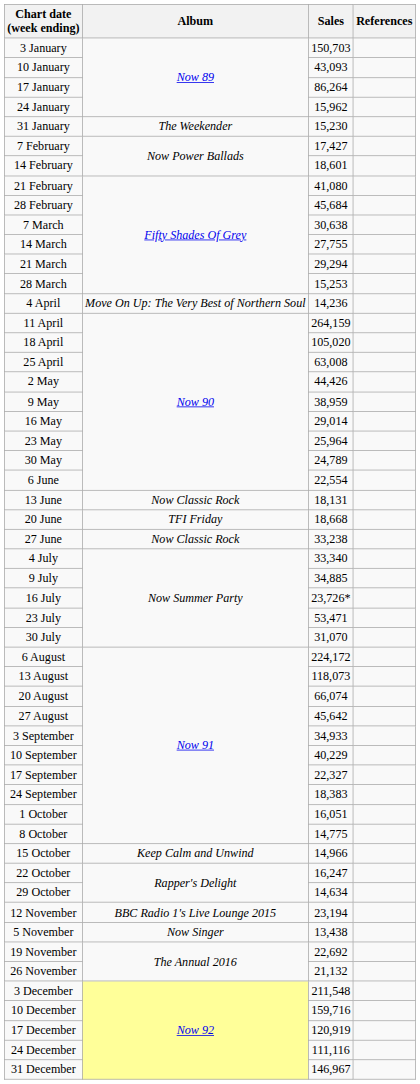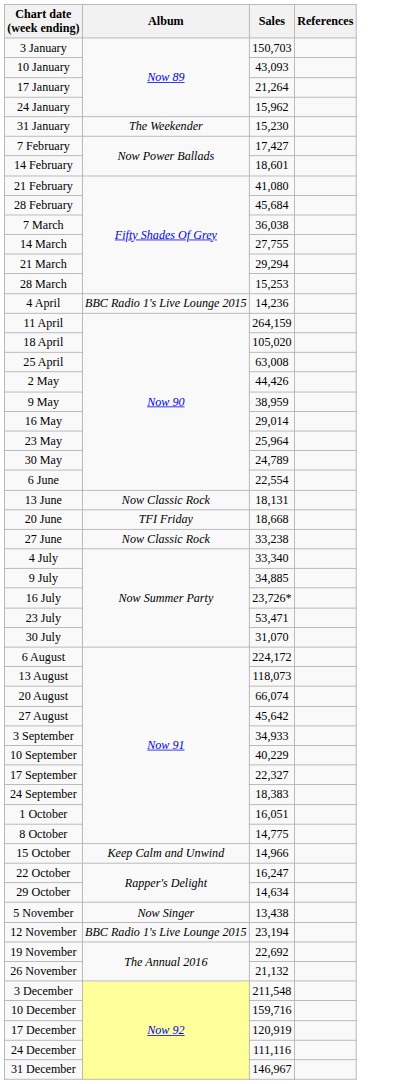 <table class="wikitable" style="font-size:97%; text-align:center;">
 <tr>
 <th>Chart date<br>(week ending)</th>
 <th>Album</th>
 <th>Sales</th>
 <th>References</th>
 </tr>
 <tr>
 <td>3 January</td>
 <td rowspan="4"><em><a href='#'>Now 89</a></em></td>
 <td>150,703</td>
 <td></td>
 </tr>
 <tr>
 <td>10 January</td>
 <td>43,093</td>
 <td></td>
 </tr>
 <tr>
 <td>17 January</td>
-<td>86,264</td>
+<td>21,264</td>
 <td></td>
 </tr>
 <tr>
 <td>24 January</td>
 <td>15,962</td>
 <td></td>
 </tr>
 <tr>
 <td>31 January</td>
 <td><em>The Weekender</em></td>
 <td>15,230</td>
 <td></td>
 </tr>
 <tr>
 <td>7 February</td>
 <td rowspan="2"><em>Now Power Ballads</em></td>
 <td>17,427</td>
 <td></td>
 </tr>
 <tr>
 <td>14 February</td>
 <td>18,601</td>
 <td></td>
 </tr>
 <tr>
 <td>21 February</td>
 <td rowspan="6"><em><a href='#'>Fifty Shades Of Grey</a></em></td>
 <td>41,080</td>
 <td></td>
 </tr>
 <tr>
 <td>28 February</td>
 <td>45,684</td>
 <td></td>
 </tr>
 <tr>
 <td>7 March</td>
-<td>30,638</td>
+<td>36,038</td>
 <td></td>
 </tr>
 <tr>
 <td>14 March</td>
 <td>27,755</td>
 <td></td>
 </tr>
 <tr>
 <td>21 March</td>
 <td>29,294</td>
 <td></td>
 </tr>
 <tr>
 <td>28 March</td>
 <td>15,253</td>
 <td></td>
 </tr>
 <tr>
 <td>4 April</td>
-<td><em>Move On Up: The Very Best of Northern Soul</em></td>
+<td><em>BBC Radio 1's Live Lounge 2015</em></td>
 <td>14,236</td>
 <td></td>
 </tr>
 <tr>
 <td>11 April</td>
 <td rowspan="9"><em><a href='#'>Now 90</a></em></td>
 <td>264,159</td>
 <td></td>
 </tr>
 <tr>
 <td>18 April</td>
 <td>105,020</td>
 <td></td>
 </tr>
 <tr>
 <td>25 April</td>
 <td>63,008</td>
 <td></td>
 </tr>
 <tr>
 <td>2 May</td>
 <td>44,426</td>
 <td></td>
 </tr>
 <tr>
 <td>9 May</td>
 <td>38,959</td>
 <td></td>
 </tr>
 <tr>
 <td>16 May</td>
 <td>29,014</td>
 <td></td>
 </tr>
 <tr>
 <td>23 May</td>
 <td>25,964</td>
 <td></td>
 </tr>
 <tr>
 <td>30 May</td>
 <td>24,789</td>
 <td></td>
 </tr>
 <tr>
 <td>6 June</td>
 <td>22,554</td>
 <td></td>
 </tr>
 <tr>
 <td>13 June</td>
 <td><em>Now Classic Rock</em></td>
 <td>18,131</td>
 <td></td>
 </tr>
 <tr>
 <td>20 June</td>
 <td><em>TFI Friday</em></td>
 <td>18,668</td>
 <td></td>
 </tr>
 <tr>
 <td>27 June</td>
 <td><em>Now Classic Rock</em></td>
 <td>33,238</td>
 <td></td>
 </tr>
 <tr>
 <td>4 July</td>
 <td rowspan="5"><em>Now Summer Party</em></td>
 <td>33,340</td>
 <td></td>
 </tr>
 <tr>
 <td>9 July</td>
 <td>34,885</td>
 <td></td>
 </tr>
 <tr>
 <td>16 July</td>
 <td>23,726*</td>
 <td></td>
 </tr>
 <tr>
 <td>23 July</td>
 <td>53,471</td>
 <td></td>
 </tr>
 <tr>
 <td>30 July</td>
 <td>31,070</td>
 <td></td>
 </tr>
 <tr>
 <td>6 August</td>
 <td rowspan="10"><em><a href='#'>Now 91</a></em></td>
 <td>224,172</td>
 <td></td>
 </tr>
 <tr>
 <td>13 August</td>
 <td>118,073</td>
 <td></td>
 </tr>
 <tr>
 <td>20 August</td>
 <td>66,074</td>
 <td></td>
 </tr>
 <tr>
 <td>27 August</td>
 <td>45,642</td>
 <td></td>
 </tr>
 <tr>
 <td>3 September</td>
 <td>34,933</td>
 <td></td>
 </tr>
 <tr>
 <td>10 September</td>
 <td>40,229</td>
 <td></td>
 </tr>
 <tr>
 <td>17 September</td>
 <td>22,327</td>
 <td></td>
 </tr>
 <tr>
 <td>24 September</td>
 <td>18,383</td>
 <td></td>
 </tr>
 <tr>
 <td>1 October</td>
 <td>16,051</td>
 <td></td>
 </tr>
 <tr>
 <td>8 October</td>
 <td>14,775</td>
 <td></td>
 </tr>
 <tr>
 <td>15 October</td>
 <td><em>Keep Calm and Unwind</em></td>
 <td>14,966</td>
 <td></td>
 </tr>
 <tr>
 <td>22 October</td>
 <td rowspan="2"><em>Rapper's Delight</em></td>
 <td>16,247</td>
 <td></td>
 </tr>
 <tr>
 <td>29 October</td>
 <td>14,634</td>
 <td></td>
 </tr>
 <tr>
+<td>5 November</td>
+<td><em>Now Singer</em></td>
+<td>13,438</td>
+<td></td>
+</tr>
+<tr>
 <td>12 November</td>
 <td><em>BBC Radio 1's Live Lounge 2015</em></td>
 <td>23,194</td>
-<td></td>
-</tr>
-<tr>
-<td>5 November</td>
-<td><em>Now Singer</em></td>
-<td>13,438</td>
 <td></td>
 </tr>
 <tr>
 <td>19 November</td>
 <td rowspan="2"><em>The Annual 2016</em></td>
 <td>22,692</td>
 <td></td>
 </tr>
 <tr>
 <td>26 November</td>
 <td>21,132</td>
 <td></td>
 </tr>
 <tr>
 <td>3 December</td>
 <td bgcolor=#FFFF99 rowspan="5"><em><a href='#'>Now 92</a></em> </td>
 <td>211,548</td>
 <td></td>
 </tr>
 <tr>
 <td>10 December</td>
 <td>159,716</td>
 <td></td>
 </tr>
 <tr>
 <td>17 December</td>
 <td>120,919</td>
 <td></td>
 </tr>
 <tr>
 <td>24 December</td>
 <td>111,116</td>
 <td></td>
 </tr>
 <tr>
 <td>31 December</td>
 <td>146,967</td>
 <td></td>
 </tr>
 </table>
